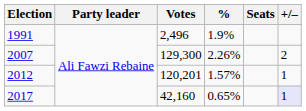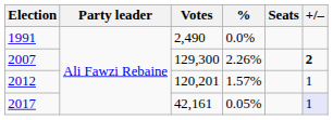 <table class="wikitable">
 <tr>
 <th><strong>Election</strong></th>
 <th>Party leader</th>
 <th><strong>Votes</strong></th>
 <th><strong>%</strong></th>
 <th><strong>Seats</strong></th>
 <th>+/–</th>
 </tr>
 <tr>
 <td><a href='#'>1991</a></td>
 <td rowspan="4"><a href='#'>Ali Fawzi Rebaine</a></td>
-<td>2,496</td>
-<td>1.9%</td>
+<td>2,490</td>
+<td>0.0%</td>
 <td></td>
 <td></td>
 </tr>
 <tr>
 <td><a href='#'>2007</a></td>
 <td>129,300</td>
 <td>2.26%</td>
 <td></td>
-<td> 2</td>
+<td><strong> 2</strong></td>
 </tr>
 <tr>
 <td><a href='#'>2012</a></td>
 <td>120,201</td>
 <td>1.57%</td>
 <td></td>
 <td> 1</td>
 </tr>
 <tr>
 <td><a href='#'>2017</a></td>
-<td>42,160</td>
-<td>0.65%</td>
+<td>42,161</td>
+<td>0.05%</td>
 <td></td>
 <td style="background: lavender;"> 1</td>
 </tr>
 </table>
